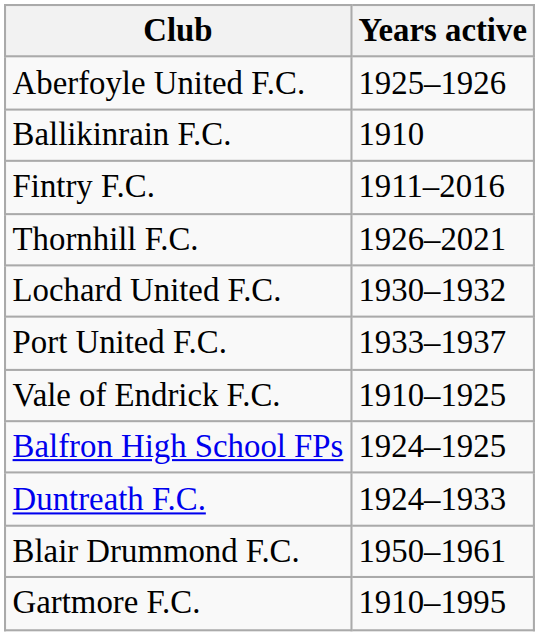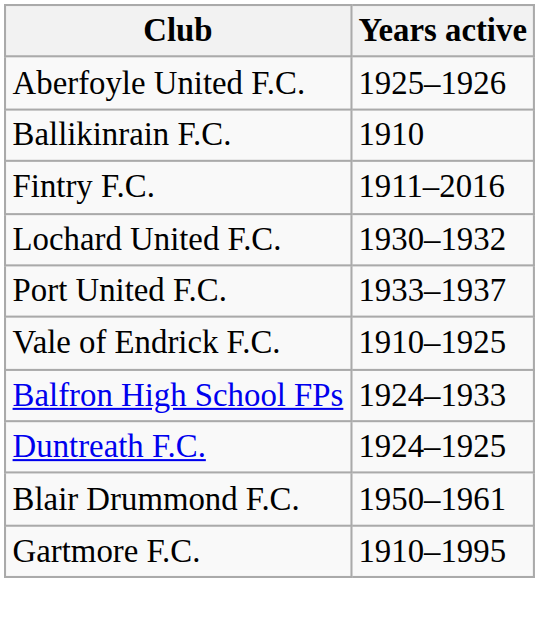 <table class="wikitable">
 <tr>
 <th bgcolor="#c8c8ff" colwidth=100>Club</th>
 <th bgcolor="#c8c8ff" colwidth=100>Years active</th>
 </tr>
 <tr>
 <td>Aberfoyle United F.C.</td>
 <td>1925–1926</td>
 </tr>
 <tr>
 <td>Ballikinrain F.C.</td>
 <td>1910</td>
 </tr>
 <tr>
 <td>Fintry F.C.</td>
 <td>1911–2016</td>
 </tr>
 <tr>
-<td>Thornhill F.C.</td>
-<td>1926–2021</td>
-</tr>
-<tr>
 <td>Lochard United F.C.</td>
 <td>1930–1932</td>
 </tr>
 <tr>
 <td>Port United F.C.</td>
 <td>1933–1937</td>
 </tr>
 <tr>
 <td>Vale of Endrick F.C.</td>
 <td>1910–1925</td>
 </tr>
 <tr>
 <td><a href='#'>Balfron High School FPs</a></td>
-<td>1924–1925</td>
+<td>1924–1933</td>
 </tr>
 <tr>
 <td><a href='#'>Duntreath F.C.</a></td>
-<td>1924–1933</td>
+<td>1924–1925</td>
 </tr>
 <tr>
 <td>Blair Drummond F.C.</td>
 <td>1950–1961</td>
 </tr>
 <tr>
 <td>Gartmore F.C.</td>
 <td>1910–1995</td>
 </tr>
 </table>
